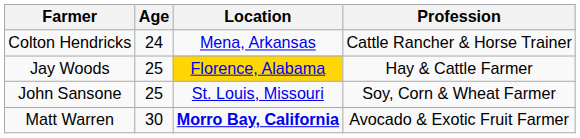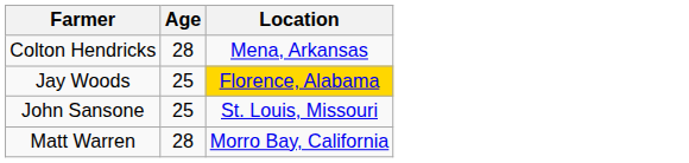 <table class="wikitable sortable" style="text-align:center; ">
 <tr>
 <th>Farmer</th>
 <th>Age</th>
 <th>Location</th>
-<th>Profession</th>
 </tr>
 <tr>
 <td>Colton Hendricks</td>
-<td>24</td>
+<td>28</td>
 <td><a href='#'>Mena, Arkansas</a></td>
-<td>Cattle Rancher & Horse Trainer</td>
 </tr>
 <tr>
 <td>Jay Woods</td>
 <td>25</td>
 <td style="background: gold;"><a href='#'>Florence, Alabama</a></td>
-<td>Hay & Cattle Farmer</td>
 </tr>
 <tr>
 <td>John Sansone</td>
 <td>25</td>
 <td><a href='#'>St. Louis, Missouri</a></td>
-<td>Soy, Corn & Wheat Farmer</td>
 </tr>
 <tr>
 <td>Matt Warren</td>
-<td>30</td>
-<td><strong><a href='#'>Morro Bay, California</a></strong></td>
-<td>Avocado & Exotic Fruit Farmer</td>
+<td>28</td>
+<td><a href='#'>Morro Bay, California</a></td>
 </tr>
 </table>
